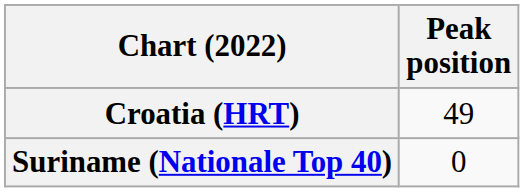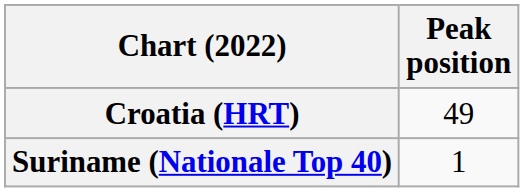 <table class="wikitable sortable plainrowheaders" style="text-align:center">
 <tr>
 <th scope="col">Chart (2022)</th>
 <th scope="col">Peak<br>position</th>
 </tr>
 <tr>
 <th scope="row">Croatia (<a href='#'>HRT</a>)</th>
 <td>49</td>
 </tr>
 <tr>
 <th scope="row">Suriname (<a href='#'>Nationale Top 40</a>)</th>
-<td>0</td>
+<td>1</td>
 </tr>
 </table>
